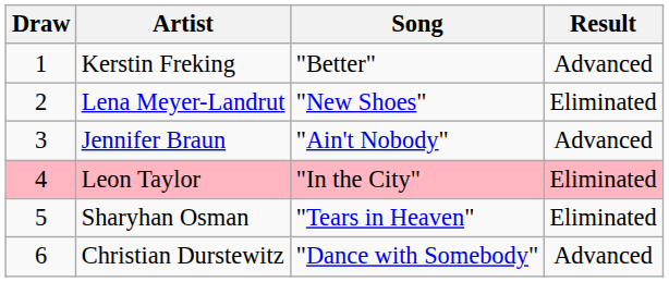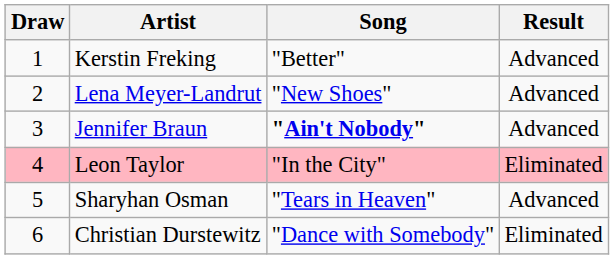 <table class="wikitable plainrowheaders" style="margin: 1em auto 1em auto; text-align:center;">
 <tr>
 <th>Draw</th>
 <th>Artist</th>
 <th>Song </th>
 <th>Result</th>
 </tr>
 <tr>
 <td>1</td>
 <td align="left">Kerstin Freking</td>
 <td align="left">"Better"</td>
 <td>Advanced</td>
 </tr>
 <tr>
 <td>2</td>
 <td align="left"><a href='#'>Lena Meyer-Landrut</a></td>
 <td align="left">"<a href='#'>New Shoes</a>"</td>
-<td>Eliminated</td>
+<td>Advanced</td>
 </tr>
 <tr>
 <td>3</td>
 <td align="left"><a href='#'>Jennifer Braun</a></td>
-<td align="left">"<a href='#'>Ain't Nobody</a>"</td>
+<td align="left"><strong>"<a href='#'>Ain't Nobody</a>"</strong></td>
 <td>Advanced</td>
 </tr>
 <tr style="background:lightpink;">
 <td>4</td>
 <td align="left">Leon Taylor</td>
 <td align="left">"In the City"</td>
 <td>Eliminated</td>
 </tr>
 <tr>
 <td>5</td>
 <td align="left">Sharyhan Osman</td>
 <td align="left">"<a href='#'>Tears in Heaven</a>"</td>
-<td>Eliminated</td>
+<td>Advanced</td>
 </tr>
 <tr>
 <td>6</td>
 <td align="left">Christian Durstewitz</td>
 <td align="left">"<a href='#'>Dance with Somebody</a>"</td>
-<td>Advanced</td>
+<td>Eliminated</td>
 </tr>
 </table>
